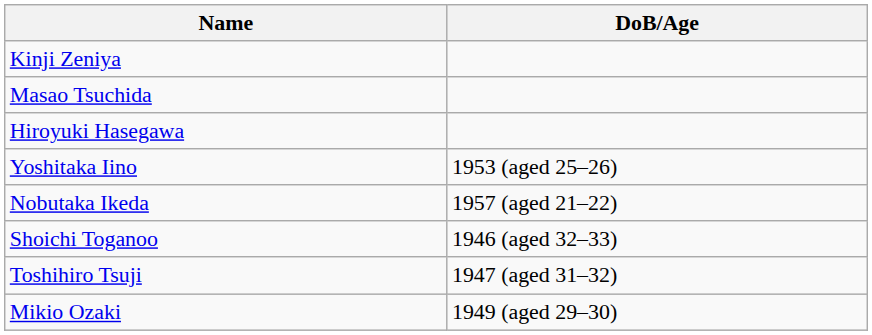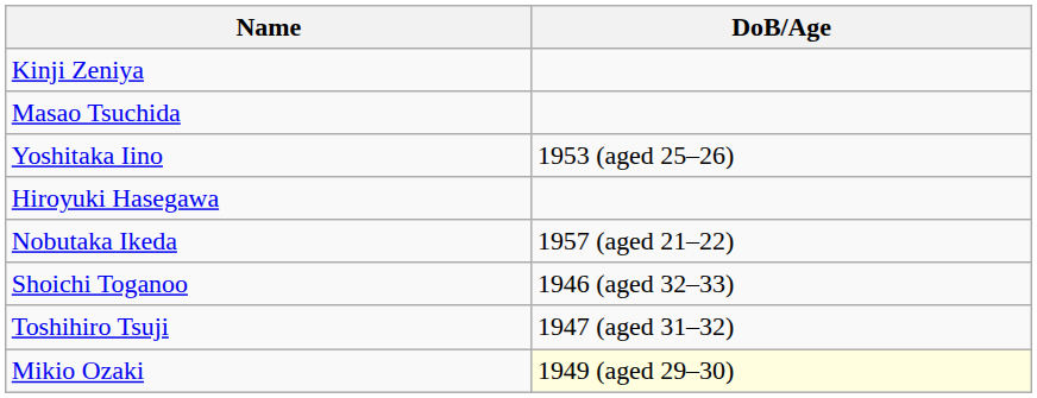 <table class="wikitable" style="width:600px; font-size:95%;">
 <tr>
 <th align="left">Name</th>
 <th align="left">DoB/Age</th>
 </tr>
 <tr>
 <td align="left"><a href='#'>Kinji Zeniya</a></td>
 <td align="left"></td>
 </tr>
 <tr>
 <td align="left"><a href='#'>Masao Tsuchida</a></td>
 <td align="left"></td>
 </tr>
 <tr>
+<td align="left"><a href='#'>Yoshitaka Iino</a></td>
+<td align="left">1953 (aged 25–26)</td>
+</tr>
+<tr>
 <td align="left"><a href='#'>Hiroyuki Hasegawa</a></td>
 <td align="left"></td>
-</tr>
-<tr>
-<td align="left"><a href='#'>Yoshitaka Iino</a></td>
-<td align="left">1953 (aged 25–26)</td>
 </tr>
 <tr>
 <td align="left"><a href='#'>Nobutaka Ikeda</a></td>
 <td align="left">1957 (aged 21–22)</td>
 </tr>
 <tr>
 <td align="left"><a href='#'>Shoichi Toganoo</a></td>
 <td align="left">1946 (aged 32–33)</td>
 </tr>
 <tr>
 <td align="left"><a href='#'>Toshihiro Tsuji</a></td>
 <td align="left">1947 (aged 31–32)</td>
 </tr>
 <tr>
 <td align="left"><a href='#'>Mikio Ozaki</a></td>
-<td align="left">1949 (aged 29–30)</td>
+<td align="left" style="background: lightyellow;">1949 (aged 29–30)</td>
 </tr>
 </table>
